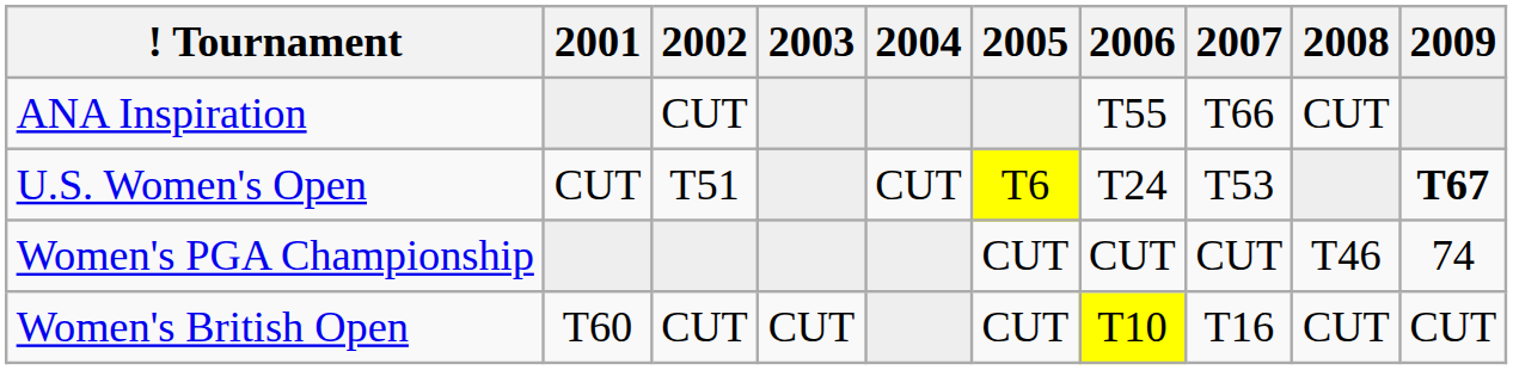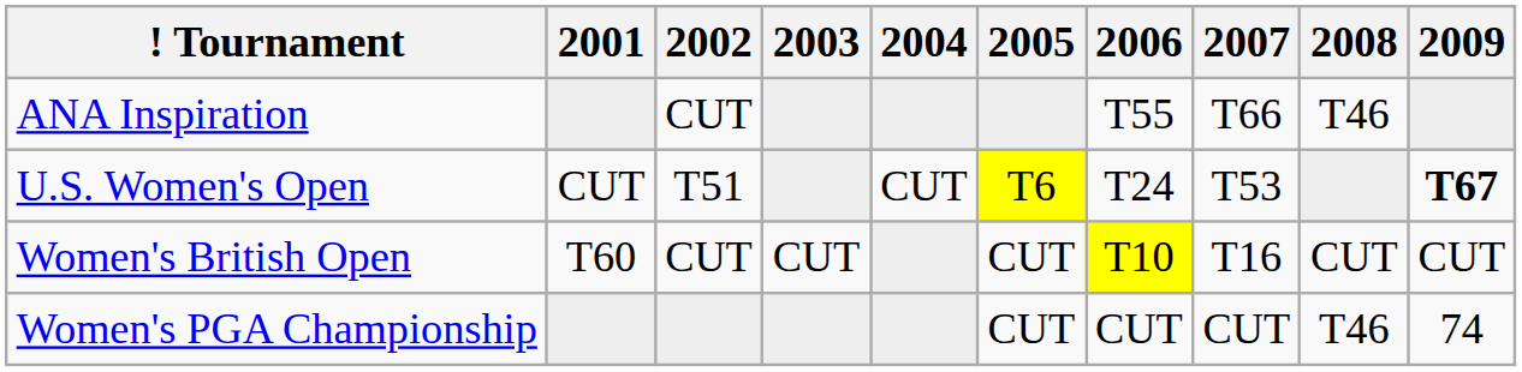 <table class="wikitable" style="font-size:95%;text-align:center;">
 <tr>
 <th>! Tournament</th>
 <th>2001</th>
 <th>2002</th>
 <th>2003</th>
 <th>2004</th>
 <th>2005</th>
 <th>2006</th>
 <th>2007</th>
 <th>2008</th>
 <th>2009</th>
 </tr>
 <tr>
 <td align=left><a href='#'>ANA Inspiration</a></td>
 <td style="background:#eeeeee;"></td>
 <td>CUT</td>
 <td style="background:#eeeeee;"></td>
 <td style="background:#eeeeee;"></td>
 <td style="background:#eeeeee;"></td>
 <td>T55</td>
 <td>T66</td>
-<td>CUT</td>
+<td>T46</td>
 <td style="background:#eeeeee;"></td>
 </tr>
 <tr>
 <td align=left><a href='#'>U.S. Women's Open</a></td>
 <td>CUT</td>
 <td>T51</td>
 <td style="background:#eeeeee;"></td>
 <td>CUT</td>
 <td style="background:yellow;">T6</td>
 <td>T24</td>
 <td>T53</td>
 <td style="background:#eeeeee;"></td>
 <td><strong>T67</strong></td>
 </tr>
 <tr>
+<td align=left><a href='#'>Women's British Open</a></td>
+<td>T60</td>
+<td>CUT</td>
+<td>CUT</td>
+<td style="background:#eeeeee;"></td>
+<td>CUT</td>
+<td style="background:yellow;">T10</td>
+<td>T16</td>
+<td>CUT</td>
+<td>CUT</td>
+</tr>
+<tr>
 <td align=left><a href='#'>Women's PGA Championship</a></td>
 <td style="background:#eeeeee;"></td>
 <td style="background:#eeeeee;"></td>
 <td style="background:#eeeeee;"></td>
 <td style="background:#eeeeee;"></td>
 <td>CUT</td>
 <td>CUT</td>
 <td>CUT</td>
 <td>T46</td>
 <td>74</td>
 </tr>
-<tr>
-<td align=left><a href='#'>Women's British Open</a></td>
-<td>T60</td>
-<td>CUT</td>
-<td>CUT</td>
-<td style="background:#eeeeee;"></td>
-<td>CUT</td>
-<td style="background:yellow;">T10</td>
-<td>T16</td>
-<td>CUT</td>
-<td>CUT</td>
-</tr>
 </table>
